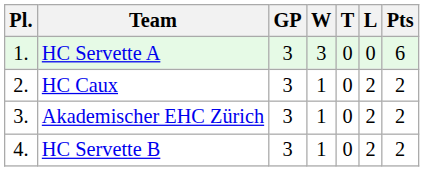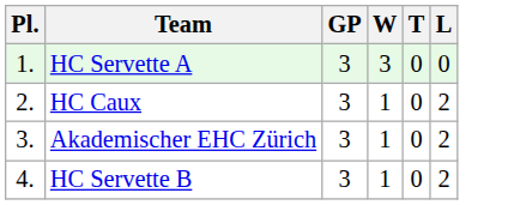 <table class="wikitable">
 <tr>
 <th>Pl.</th>
 <th>Team</th>
 <th>GP</th>
 <th>W</th>
 <th>T</th>
 <th>L</th>
-<th>Pts</th>
 </tr>
 <tr align="center " bgcolor="#e6fae6">
 <td>1.</td>
 <td align="left"><a href='#'>HC Servette A</a></td>
 <td>3</td>
 <td>3</td>
 <td>0</td>
 <td>0</td>
-<td>6</td>
 </tr>
 <tr align="center "  bgcolor="#FFFFFF">
 <td>2.</td>
 <td align="left"><a href='#'>HC Caux</a></td>
 <td>3</td>
 <td>1</td>
 <td>0</td>
-<td>2</td>
 <td>2</td>
 </tr>
 <tr align="center " bgcolor="#FFFFFF">
 <td>3.</td>
 <td align="left"><a href='#'>Akademischer EHC Zürich</a></td>
 <td>3</td>
 <td>1</td>
 <td>0</td>
 <td>2</td>
-<td>2</td>
 </tr>
 <tr align="center " bgcolor="#FFFFFF">
 <td>4.</td>
 <td align="left"><a href='#'>HC Servette B</a></td>
 <td>3</td>
 <td>1</td>
 <td>0</td>
 <td>2</td>
-<td>2</td>
 </tr>
 </table>
